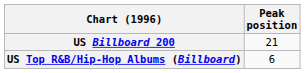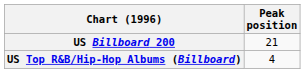 <table class="wikitable sortable plainrowheaders" style="text-align:center">
 <tr>
 <th scope="col">Chart (1996)</th>
 <th scope="col">Peak<br> position</th>
 </tr>
 <tr>
 <th scope="row">US <a href='#'><em>Billboard</em> 200</a></th>
 <td>21</td>
 </tr>
 <tr>
 <th scope="row">US <a href='#'>Top R&B/Hip-Hop Albums</a> (<em><a href='#'>Billboard</a></em>)</th>
-<td>6</td>
+<td>4</td>
 </tr>
 </table>
